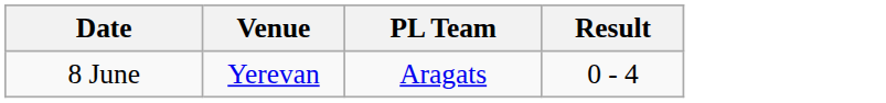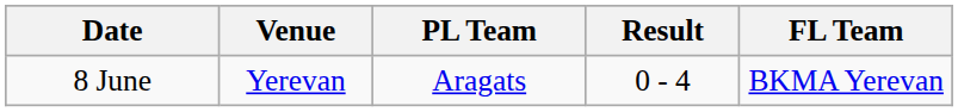 <table class="wikitable" style="font-size:95%;">
 <tr bgcolor="#efefef">
 <th width="100">Date</th>
 <th width="70">Venue</th>
 <th width="100">PL Team</th>
 <th width="70">Result</th>
+<th width="100">FL Team</th>
 </tr>
 <tr>
 <td align=center>8 June</td>
 <td align=center><a href='#'>Yerevan</a></td>
 <td align=center><a href='#'>Aragats</a></td>
 <td align=center>0 - 4</td>
+<td align=center><a href='#'>BKMA Yerevan</a></td>
 </tr>
 </table>
